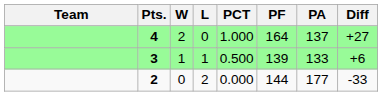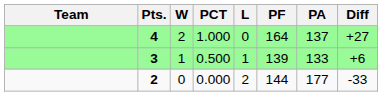 <table class=wikitable>
 <tr>
 <th width=150px>Team</th>
 <th width=30px>Pts.</th>
 <th width=20px>W</th>
+<th>PCT</th>
 <th width=20px>L</th>
-<th>PCT</th>
 <th width=40px>PF</th>
 <th width=40px>PA</th>
 <th width=40px>Diff</th>
 </tr>
 <tr align=center bgcolor="#98fb98">
 <td align=left></td>
 <td><strong>4</strong></td>
 <td>2</td>
+<td>1.000</td>
 <td>0</td>
-<td>1.000</td>
 <td>164</td>
 <td>137</td>
 <td>+27</td>
 </tr>
 <tr align=center bgcolor="#98fb98">
 <td align=left></td>
 <td><strong>3</strong></td>
 <td>1</td>
+<td>0.500</td>
 <td>1</td>
-<td>0.500</td>
 <td>139</td>
 <td>133</td>
 <td>+6</td>
 </tr>
 <tr align=center>
 <td align=left></td>
 <td><strong>2</strong></td>
 <td>0</td>
+<td>0.000</td>
 <td>2</td>
-<td>0.000</td>
 <td>144</td>
 <td>177</td>
 <td>-33</td>
 </tr>
 </table>
